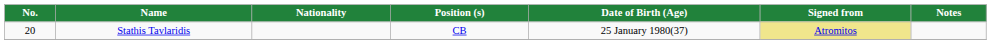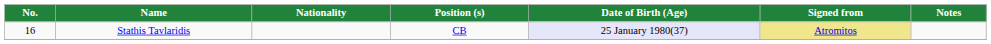 <table class="wikitable" style="text-align:center; font-size:90%; width:85%;">
 <tr>
 <th style="background:#21823b; color:white; text-align:center;">No.</th>
 <th style="background:#21823b; color:white; text-align:center;">Name</th>
 <th style="background:#21823b; color:white; text-align:center;">Nationality</th>
 <th style="background:#21823b; color:white; text-align:center;">Position (s)</th>
 <th style="background:#21823b; color:white; text-align:center;">Date of Birth (Age)</th>
 <th style="background:#21823b; color:white; text-align:center;">Signed from</th>
 <th style="background:#21823b; color:white; text-align:center;">Notes</th>
 </tr>
 <tr>
-<td>20</td>
+<td>16</td>
 <td><a href='#'>Stathis Tavlaridis</a></td>
 <td></td>
 <td><a href='#'>CB</a></td>
-<td>25 January 1980(37)</td>
+<td style="background: lavender;">25 January 1980(37)</td>
 <td style="background: khaki;"> <a href='#'>Atromitos</a></td>
 <td></td>
 </tr>
 <tr>
 </tr>
 </table>
